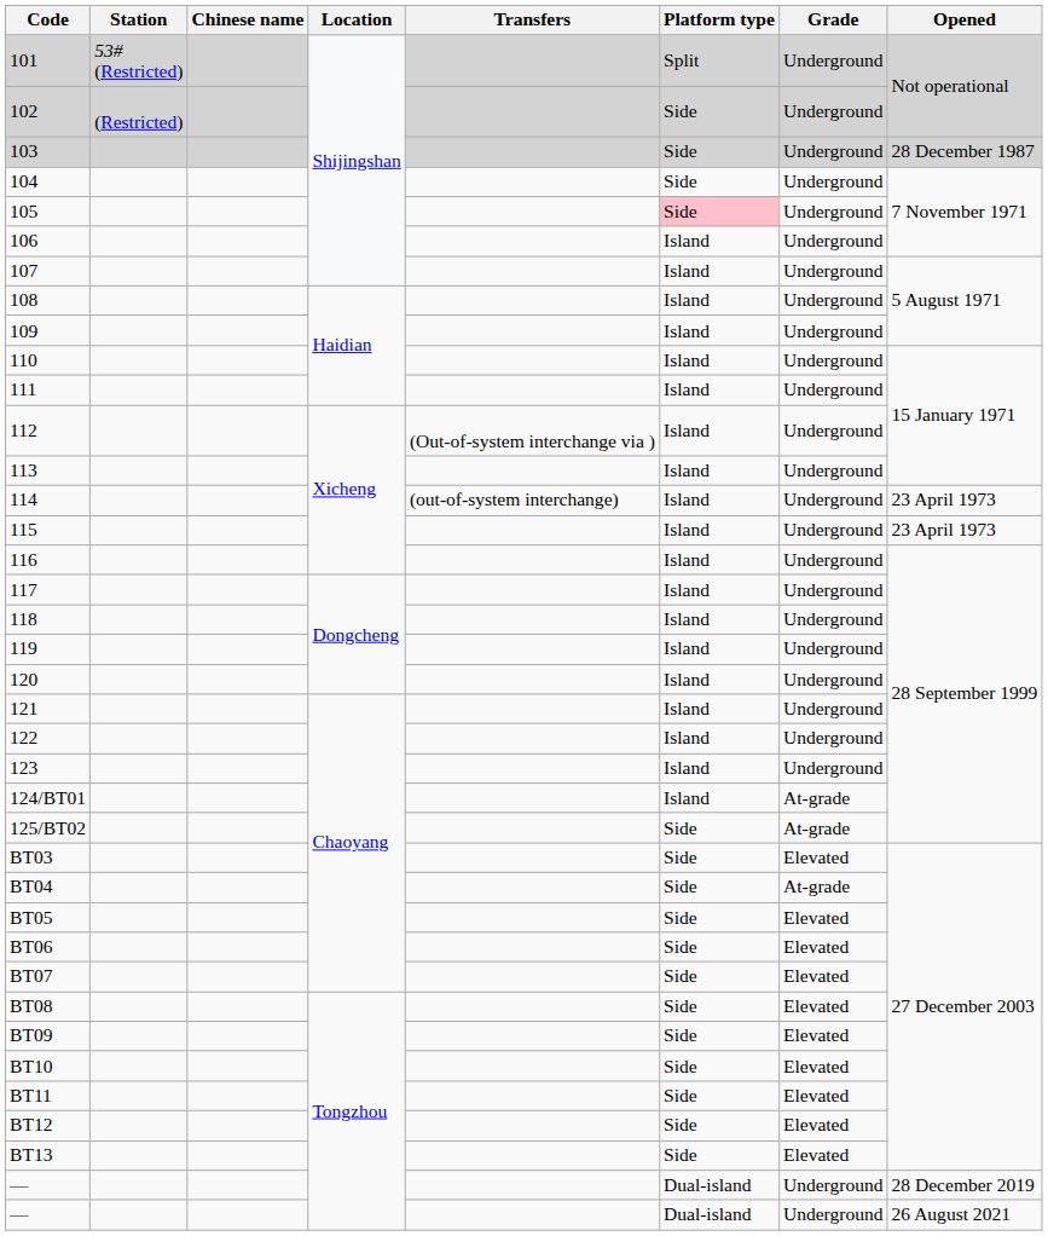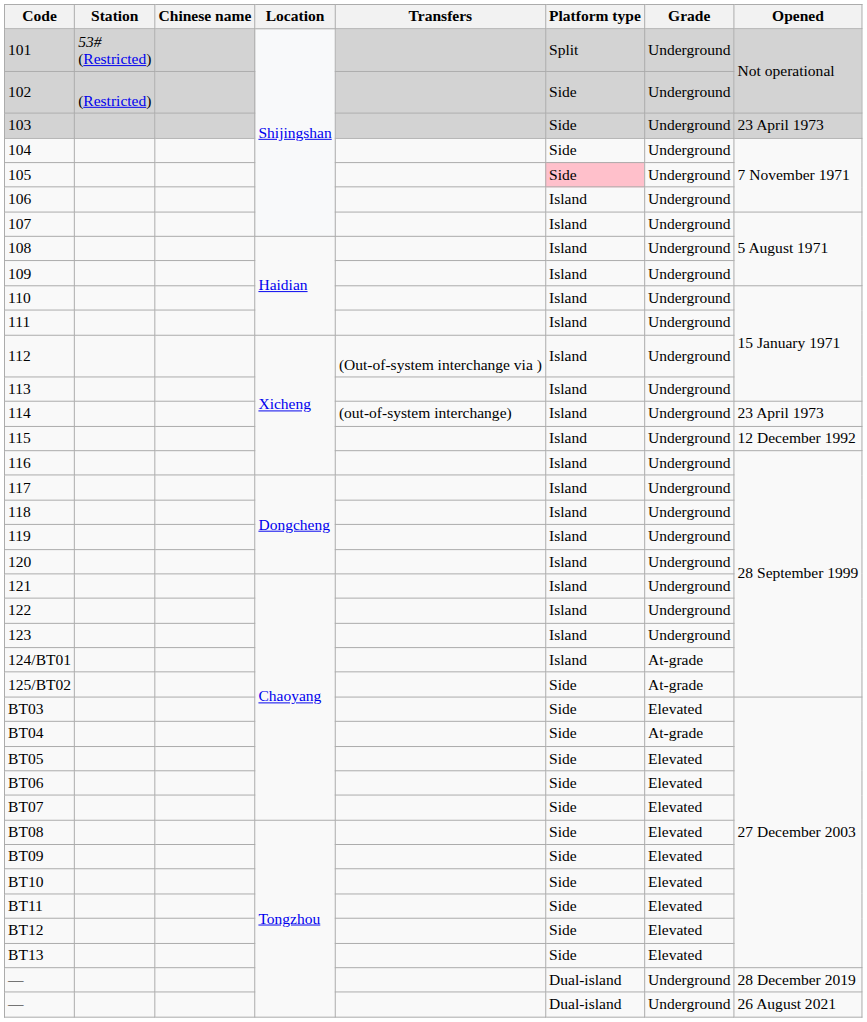 <table class=wikitable>
 <tr>
 <th>Code</th>
 <th>Station</th>
 <th>Chinese name</th>
 <th>Location</th>
 <th>Transfers</th>
 <th>Platform type</th>
 <th>Grade</th>
 <th>Opened</th>
 </tr>
 <tr bgcolor=lightgray>
 <td>101</td>
 <td><em>53#</em><br>(<a href='#'>Restricted</a>)</td>
 <td><span></span></td>
 <td bgcolor=#F8F9FA rowspan=7><a href='#'>Shijingshan</a></td>
 <td></td>
 <td>Split</td>
 <td>Underground</td>
 <td rowspan=2>Not operational</td>
 </tr>
 <tr bgcolor=lightgray>
 <td>102</td>
 <td><em></em><br>(<a href='#'>Restricted</a>)</td>
 <td><span></span></td>
 <td></td>
 <td>Side</td>
 <td>Underground</td>
 </tr>
 <tr bgcolor=lightgray>
 <td>103</td>
 <td></td>
 <td><span></span></td>
 <td></td>
 <td>Side</td>
 <td>Underground</td>
-<td>28 December 1987</td>
+<td>23 April 1973</td>
 </tr>
 <tr>
 <td>104</td>
 <td></td>
 <td><span></span></td>
 <td></td>
 <td>Side</td>
 <td>Underground</td>
 <td rowspan=3>7 November 1971</td>
 </tr>
 <tr>
 <td>105</td>
 <td></td>
 <td><span></span></td>
 <td></td>
 <td style="background: pink;">Side</td>
 <td>Underground</td>
 </tr>
 <tr>
 <td>106</td>
 <td></td>
 <td><span></span></td>
 <td></td>
 <td>Island</td>
 <td>Underground</td>
 </tr>
 <tr>
 <td>107</td>
 <td></td>
 <td><span></span></td>
 <td></td>
 <td>Island</td>
 <td>Underground</td>
 <td rowspan=3>5 August 1971</td>
 </tr>
 <tr>
 <td>108</td>
 <td></td>
 <td><span></span></td>
 <td rowspan=4><a href='#'>Haidian</a></td>
 <td></td>
 <td>Island</td>
 <td>Underground</td>
 </tr>
 <tr>
 <td>109</td>
 <td></td>
 <td><span></span></td>
 <td></td>
 <td>Island</td>
 <td>Underground</td>
 </tr>
 <tr>
 <td>110</td>
 <td></td>
 <td><span></span></td>
 <td></td>
 <td>Island</td>
 <td>Underground</td>
 <td rowspan=4>15 January 1971</td>
 </tr>
 <tr>
 <td>111</td>
 <td></td>
 <td><span></span></td>
 <td></td>
 <td>Island</td>
 <td>Underground</td>
 </tr>
 <tr>
 <td>112</td>
 <td></td>
 <td><span></span></td>
 <td rowspan=5><a href='#'>Xicheng</a></td>
 <td><br> (Out-of-system interchange via )</td>
 <td>Island</td>
 <td>Underground</td>
 </tr>
 <tr>
 <td>113</td>
 <td></td>
 <td><span></span></td>
 <td></td>
 <td>Island</td>
 <td>Underground</td>
 </tr>
 <tr>
 <td>114</td>
 <td></td>
 <td><span></span></td>
 <td> (out-of-system interchange)</td>
 <td>Island</td>
 <td>Underground</td>
 <td>23 April 1973</td>
 </tr>
 <tr>
 <td>115</td>
 <td></td>
 <td><span></span></td>
 <td></td>
 <td>Island</td>
 <td>Underground</td>
-<td>23 April 1973</td>
+<td>12 December 1992</td>
 </tr>
 <tr>
 <td>116</td>
 <td></td>
 <td><span></span></td>
 <td></td>
 <td>Island</td>
 <td>Underground</td>
 <td rowspan=10>28 September 1999</td>
 </tr>
 <tr>
 <td>117</td>
 <td></td>
 <td><span></span></td>
 <td rowspan=4><a href='#'>Dongcheng</a></td>
 <td></td>
 <td>Island</td>
 <td>Underground</td>
 </tr>
 <tr>
 <td>118</td>
 <td></td>
 <td><span></span></td>
 <td></td>
 <td>Island</td>
 <td>Underground</td>
 </tr>
 <tr>
 <td>119</td>
 <td></td>
 <td><span></span></td>
 <td></td>
 <td>Island</td>
 <td>Underground</td>
 </tr>
 <tr>
 <td>120</td>
 <td></td>
 <td><span></span></td>
 <td></td>
 <td>Island</td>
 <td>Underground</td>
 </tr>
 <tr>
 <td>121</td>
 <td></td>
 <td><span></span></td>
 <td rowspan="10"><a href='#'>Chaoyang</a></td>
 <td></td>
 <td>Island</td>
 <td>Underground</td>
 </tr>
 <tr>
 <td>122</td>
 <td></td>
 <td><span></span></td>
 <td></td>
 <td>Island</td>
 <td>Underground</td>
 </tr>
 <tr>
 <td>123</td>
 <td></td>
 <td><span></span></td>
 <td></td>
 <td>Island</td>
 <td>Underground</td>
 </tr>
 <tr>
 <td>124/BT01</td>
 <td></td>
 <td><span></span></td>
 <td></td>
 <td>Island</td>
 <td>At-grade</td>
 </tr>
 <tr>
 <td>125/BT02</td>
 <td></td>
 <td><span></span></td>
 <td></td>
 <td>Side</td>
 <td>At-grade</td>
 </tr>
 <tr>
 <td>BT03</td>
 <td></td>
 <td><span></span></td>
 <td></td>
 <td>Side</td>
 <td>Elevated</td>
 <td rowspan="11">27 December 2003</td>
 </tr>
 <tr>
 <td>BT04</td>
 <td></td>
 <td><span></span></td>
 <td></td>
 <td>Side</td>
 <td>At-grade</td>
 </tr>
 <tr>
 <td>BT05</td>
 <td></td>
 <td><span></span></td>
 <td></td>
 <td>Side</td>
 <td>Elevated</td>
 </tr>
 <tr>
 <td>BT06</td>
 <td></td>
 <td><span></span></td>
 <td></td>
 <td>Side</td>
 <td>Elevated</td>
 </tr>
 <tr>
 <td>BT07</td>
 <td></td>
 <td><span></span></td>
 <td></td>
 <td>Side</td>
 <td>Elevated</td>
 </tr>
 <tr>
 <td>BT08</td>
 <td></td>
 <td><span></span></td>
 <td rowspan="8"><a href='#'>Tongzhou</a></td>
 <td></td>
 <td>Side</td>
 <td>Elevated</td>
 </tr>
 <tr>
 <td>BT09</td>
 <td></td>
 <td><span></span></td>
 <td></td>
 <td>Side</td>
 <td>Elevated</td>
 </tr>
 <tr>
 <td>BT10</td>
 <td></td>
 <td><span></span></td>
 <td></td>
 <td>Side</td>
 <td>Elevated</td>
 </tr>
 <tr>
 <td>BT11</td>
 <td></td>
 <td><span></span></td>
 <td></td>
 <td>Side</td>
 <td>Elevated</td>
 </tr>
 <tr>
 <td>BT12</td>
 <td></td>
 <td><span></span></td>
 <td></td>
 <td>Side</td>
 <td>Elevated</td>
 </tr>
 <tr>
 <td>BT13</td>
 <td></td>
 <td><span></span></td>
 <td></td>
 <td>Side</td>
 <td>Elevated</td>
 </tr>
 <tr>
 <td>—</td>
 <td></td>
 <td><span></span></td>
 <td></td>
 <td>Dual-island</td>
 <td>Underground</td>
 <td>28 December 2019</td>
 </tr>
 <tr>
 <td>—</td>
 <td></td>
 <td><span></span></td>
 <td></td>
 <td>Dual-island</td>
 <td>Underground</td>
 <td>26 August 2021</td>
 </tr>
 </table>
